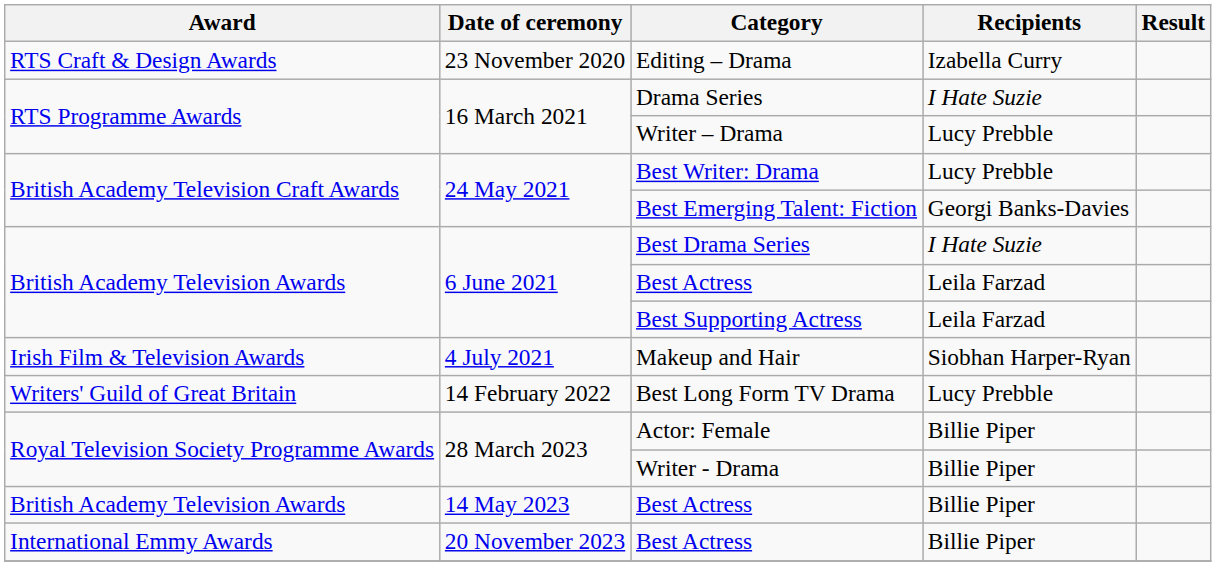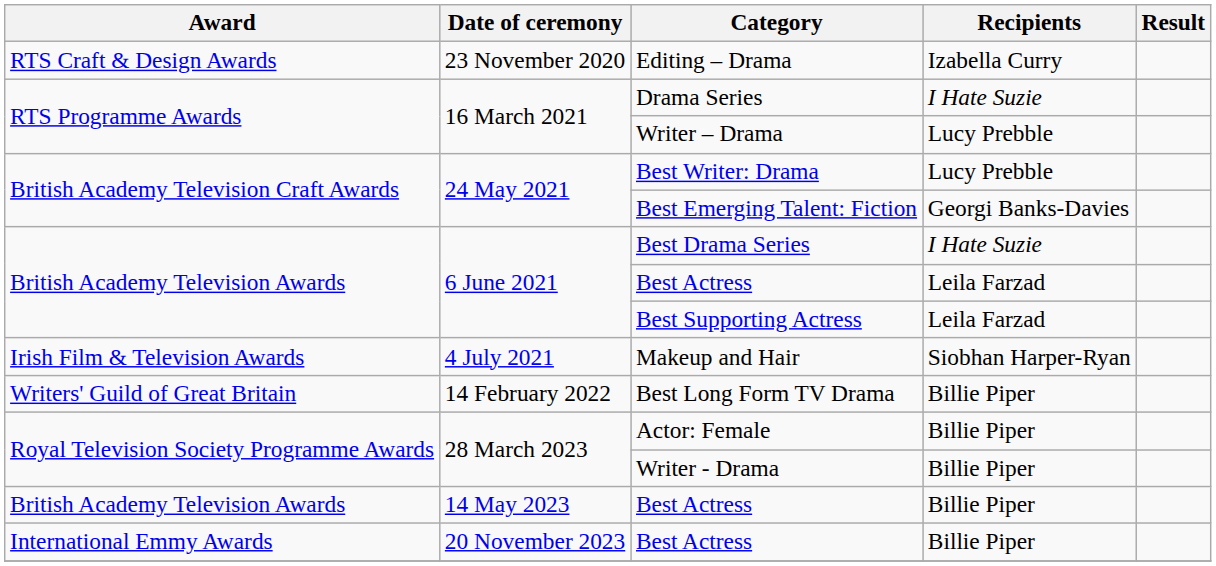 <table class="wikitable plainrowheaders sortable">
 <tr>
 <th scope="col">Award</th>
 <th scope="col">Date of ceremony</th>
 <th scope="col">Category</th>
 <th scope="col">Recipients</th>
 <th scope="col">Result</th>
 </tr>
 <tr>
 <td><a href='#'>RTS Craft & Design Awards</a></td>
 <td>23 November 2020</td>
 <td>Editing – Drama</td>
 <td>Izabella Curry</td>
 <td></td>
 </tr>
 <tr>
 <td rowspan="2"><a href='#'>RTS Programme Awards</a></td>
 <td rowspan="2">16 March 2021</td>
 <td>Drama Series</td>
 <td><em>I Hate Suzie</em></td>
 <td></td>
 </tr>
 <tr>
 <td>Writer – Drama</td>
 <td>Lucy Prebble</td>
 <td></td>
 </tr>
 <tr>
 <td rowspan="2"><a href='#'>British Academy Television Craft Awards</a></td>
 <td rowspan="2"><a href='#'>24 May 2021</a></td>
 <td><a href='#'>Best Writer: Drama</a></td>
 <td>Lucy Prebble</td>
 <td></td>
 </tr>
 <tr>
 <td><a href='#'>Best Emerging Talent: Fiction</a></td>
 <td>Georgi Banks-Davies</td>
 <td></td>
 </tr>
 <tr>
 <td rowspan="3"><a href='#'>British Academy Television Awards</a></td>
 <td rowspan="3"><a href='#'>6 June 2021</a></td>
 <td><a href='#'>Best Drama Series</a></td>
 <td><em>I Hate Suzie</em></td>
 <td></td>
 </tr>
 <tr>
 <td><a href='#'>Best Actress</a></td>
 <td>Leila Farzad</td>
 <td></td>
 </tr>
 <tr>
 <td><a href='#'>Best Supporting Actress</a></td>
 <td>Leila Farzad</td>
 <td></td>
 </tr>
 <tr>
 <td><a href='#'>Irish Film & Television Awards</a></td>
 <td><a href='#'>4 July 2021</a></td>
 <td>Makeup and Hair</td>
 <td>Siobhan Harper-Ryan</td>
 <td></td>
 </tr>
 <tr>
 <td><a href='#'>Writers' Guild of Great Britain</a></td>
 <td>14 February 2022</td>
 <td>Best Long Form TV Drama</td>
-<td>Lucy Prebble</td>
+<td>Billie Piper</td>
 <td></td>
 </tr>
 <tr>
 <td rowspan="2"><a href='#'>Royal Television Society Programme Awards</a></td>
 <td rowspan="2">28 March 2023</td>
 <td>Actor: Female</td>
 <td>Billie Piper</td>
 <td></td>
 </tr>
 <tr>
 <td>Writer - Drama</td>
 <td>Billie Piper</td>
 <td></td>
 </tr>
 <tr>
 <td><a href='#'>British Academy Television Awards</a></td>
 <td><a href='#'>14 May 2023</a></td>
 <td><a href='#'>Best Actress</a></td>
 <td>Billie Piper</td>
 <td></td>
 </tr>
 <tr>
 <td><a href='#'>International Emmy Awards</a></td>
 <td><a href='#'>20 November 2023</a></td>
 <td><a href='#'>Best Actress</a></td>
 <td>Billie Piper</td>
 <td></td>
 </tr>
 <tr>
 </tr>
 </table>
